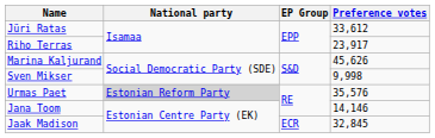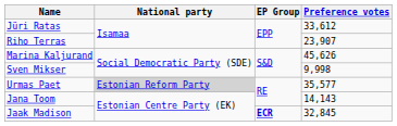 <table class="sortable wikitable">
 <tr>
 <th>Name</th>
 <th>National party</th>
 <th>EP Group</th>
 <th><a href='#'>Preference votes</a></th>
 </tr>
 <tr>
 <td><a href='#'>Jüri Ratas</a></td>
 <td rowspan="2"> <a href='#'>Isamaa</a></td>
 <td rowspan="2"> <a href='#'>EPP</a></td>
 <td>33,612</td>
 </tr>
 <tr>
 <td><a href='#'>Riho Terras</a></td>
-<td>23,917</td>
+<td>23,907</td>
 </tr>
 <tr>
 <td><a href='#'>Marina Kaljurand</a></td>
 <td rowspan="2"> <a href='#'>Social Democratic Party</a> (SDE)</td>
 <td rowspan="2"> <a href='#'>S&D</a></td>
 <td>45,626</td>
 </tr>
 <tr>
 <td><a href='#'>Sven Mikser</a></td>
 <td>9,998</td>
 </tr>
 <tr>
 <td><a href='#'>Urmas Paet</a></td>
 <td style="background: lightgrey;"> <a href='#'>Estonian Reform Party</a></td>
 <td rowspan="2"> <a href='#'>RE</a></td>
-<td>35,576</td>
+<td>35,577</td>
 </tr>
 <tr>
 <td><a href='#'>Jana Toom</a></td>
 <td rowspan="2"> <a href='#'>Estonian Centre Party</a> (EK)</td>
-<td>14,146</td>
+<td>14,143</td>
 </tr>
 <tr>
 <td><a href='#'>Jaak Madison</a></td>
-<td> <a href='#'>ECR</a></td>
+<td><strong> <a href='#'>ECR</a></strong></td>
 <td>32,845</td>
 </tr>
 </table>
